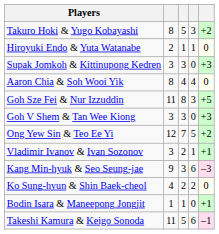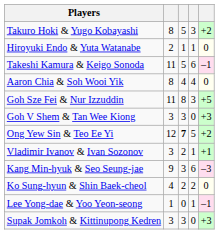 <table class="sortable wikitable" style="text-align:center; font-size:small">
 <tr>
 <th>Players</th>
 <th></th>
 <th></th>
 <th></th>
 <th></th>
 </tr>
 <tr>
 <td align="left"> <a href='#'>Takuro Hoki</a> & <a href='#'>Yugo Kobayashi</a></td>
 <td>8</td>
 <td>5</td>
 <td>3</td>
 <td bgcolor="#ccffcc">+2</td>
 </tr>
 <tr>
 <td align="left"> <a href='#'>Hiroyuki Endo</a> & <a href='#'>Yuta Watanabe</a></td>
 <td>2</td>
 <td>1</td>
 <td>1</td>
 <td bgcolor="#fffff0">0</td>
 </tr>
 <tr>
-<td align="left"> <a href='#'>Supak Jomkoh</a> & <a href='#'>Kittinupong Kedren</a></td>
-<td>3</td>
-<td>3</td>
-<td>0</td>
-<td bgcolor="#ccffcc">+3</td>
+<td align="left"> <a href='#'>Takeshi Kamura</a> & <a href='#'>Keigo Sonoda</a></td>
+<td>11</td>
+<td>5</td>
+<td>6</td>
+<td bgcolor="#ffddee">–1</td>
 </tr>
 <tr>
 <td align="left"> <a href='#'>Aaron Chia</a> & <a href='#'>Soh Wooi Yik</a></td>
 <td>8</td>
 <td>4</td>
 <td>4</td>
 <td bgcolor="#fffff0">0</td>
 </tr>
 <tr>
 <td align="left"> <a href='#'>Goh Sze Fei</a> & <a href='#'>Nur Izzuddin</a></td>
 <td>11</td>
 <td>8</td>
 <td>3</td>
 <td bgcolor="#ccffcc">+5</td>
 </tr>
 <tr>
 <td align="left"> <a href='#'>Goh V Shem</a> & <a href='#'>Tan Wee Kiong</a></td>
 <td>3</td>
 <td>3</td>
 <td>0</td>
 <td bgcolor="#ccffcc">+3</td>
 </tr>
 <tr>
 <td align="left"> <a href='#'>Ong Yew Sin</a> & <a href='#'>Teo Ee Yi</a></td>
 <td>12</td>
-<td>7</td>
+<td><strong>7</strong></td>
 <td>5</td>
 <td bgcolor="#ccffcc">+2</td>
 </tr>
 <tr>
 <td align="left"> <a href='#'>Vladimir Ivanov</a> & <a href='#'>Ivan Sozonov</a></td>
 <td>3</td>
 <td>2</td>
 <td>1</td>
 <td bgcolor="#ccffcc">+1</td>
 </tr>
 <tr>
 <td align="left"> <a href='#'>Kang Min-hyuk</a> & <a href='#'>Seo Seung-jae</a></td>
 <td>9</td>
 <td>3</td>
 <td>6</td>
 <td bgcolor="#ffddee">–3</td>
 </tr>
 <tr>
 <td align="left"> <a href='#'>Ko Sung-hyun</a> & <a href='#'>Shin Baek-cheol</a></td>
 <td>4</td>
 <td>2</td>
 <td>2</td>
 <td bgcolor="#fffff0">0</td>
 </tr>
 <tr>
-<td align="left"> <a href='#'>Bodin Isara</a> & <a href='#'>Maneepong Jongjit</a></td>
-<td>1</td>
+<td align="left"> <a href='#'>Lee Yong-dae</a> & <a href='#'>Yoo Yeon-seong</a></td>
 <td>1</td>
 <td>0</td>
-<td bgcolor="#ccffcc">+1</td>
+<td>1</td>
+<td bgcolor="#ffddee">–1</td>
 </tr>
 <tr>
-<td align="left"> <a href='#'>Takeshi Kamura</a> & <a href='#'>Keigo Sonoda</a></td>
-<td>11</td>
-<td>5</td>
-<td>6</td>
-<td bgcolor="#ffddee">–1</td>
+<td align="left"> <a href='#'>Supak Jomkoh</a> & <a href='#'>Kittinupong Kedren</a></td>
+<td>3</td>
+<td>3</td>
+<td>0</td>
+<td bgcolor="#ccffcc">+3</td>
 </tr>
 </table>
